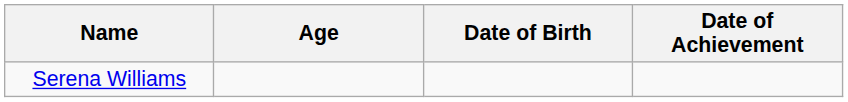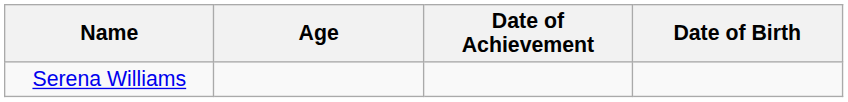 <table class="wikitable" style="text-align: center">
 <tr>
 <th style="width:150px;">Name</th>
 <th style="width:150px;">Age</th>
+<th style="width:150px;">Date of Achievement</th>
 <th style="width:150px;">Date of Birth</th>
-<th style="width:150px;">Date of Achievement</th>
 </tr>
 <tr>
 <td style="white-space: nowrap;"> <a href='#'>Serena Williams</a></td>
 <td></td>
 <td></td>
 <td></td>
 </tr>
 </table>
